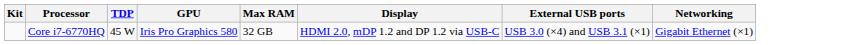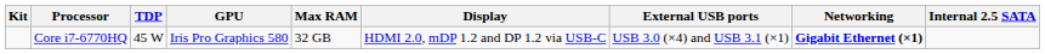 <table class="wikitable">
 <tr>
 <th>Kit</th>
 <th>Processor</th>
 <th><a href='#'>TDP</a></th>
 <th>GPU</th>
 <th>Max RAM</th>
 <th>Display</th>
 <th>External USB ports</th>
 <th>Networking</th>
+<th>Internal 2.5 <a href='#'>SATA</a></th>
 </tr>
 <tr>
 <td></td>
 <td><a href='#'>Core i7-6770HQ</a></td>
 <td>45 W</td>
 <td><a href='#'>Iris Pro Graphics 580</a></td>
 <td>32 GB</td>
 <td><a href='#'>HDMI 2.0</a>, <a href='#'>mDP</a> 1.2 and DP 1.2 via <a href='#'>USB-C</a></td>
 <td><a href='#'>USB 3.0</a> (×4) and <a href='#'>USB 3.1</a> (×1)</td>
-<td><a href='#'>Gigabit Ethernet</a> (×1)</td>
+<td><strong><a href='#'>Gigabit Ethernet</a> (×1)</strong></td>
+<td></td>
 </tr>
 </table>
